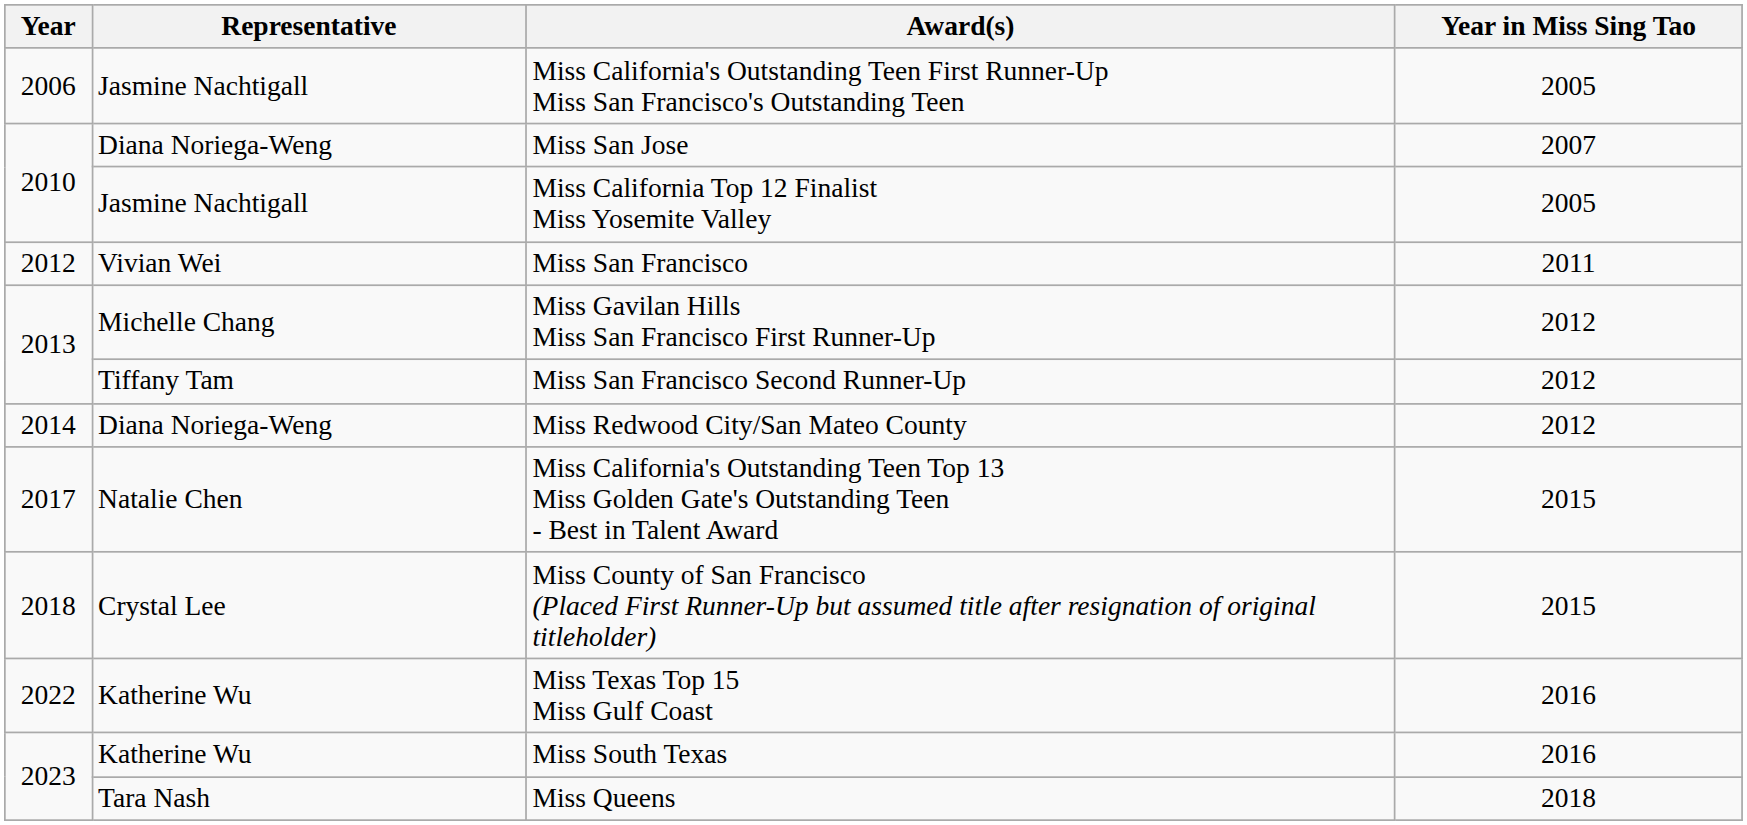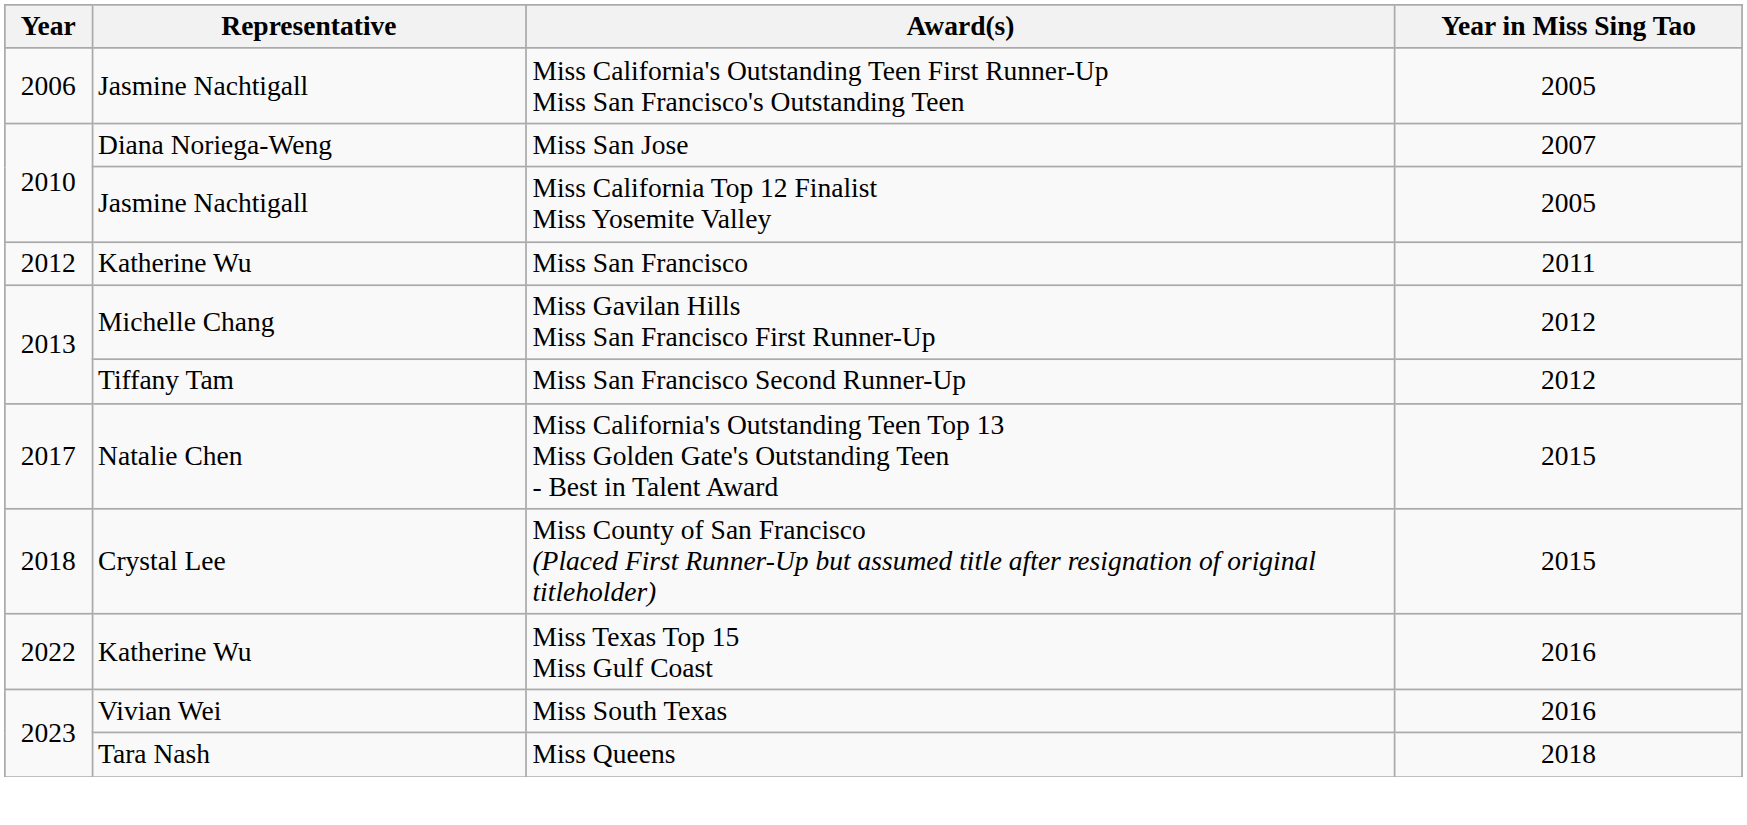 <table class="wikitable" border="1" width="80%">
 <tr>
 <th width="4%">Year</th>
 <th width="20%">Representative</th>
 <th width="40%">Award(s)</th>
 <th width="16%">Year in Miss Sing Tao</th>
 </tr>
 <tr>
 <td style="text-align: center">2006</td>
 <td>Jasmine Nachtigall</td>
 <td>Miss California's Outstanding Teen First Runner-Up<br>Miss San Francisco's Outstanding Teen</td>
 <td style="text-align: center">2005</td>
 </tr>
 <tr>
 <td style="text-align: center" rowspan="2">2010</td>
 <td>Diana Noriega-Weng</td>
 <td>Miss San Jose</td>
 <td style="text-align: center">2007</td>
 </tr>
 <tr>
 <td>Jasmine Nachtigall</td>
 <td>Miss California Top 12 Finalist<br>Miss Yosemite Valley</td>
 <td style="text-align: center">2005</td>
 </tr>
 <tr>
 <td style="text-align: center">2012</td>
-<td>Vivian Wei</td>
+<td>Katherine Wu</td>
 <td>Miss San Francisco</td>
 <td style="text-align: center">2011</td>
 </tr>
 <tr>
 <td style="text-align: center" rowspan="2">2013</td>
 <td>Michelle Chang</td>
 <td>Miss Gavilan Hills<br>Miss San Francisco First Runner-Up</td>
 <td style="text-align: center">2012</td>
 </tr>
 <tr>
 <td>Tiffany Tam</td>
 <td>Miss San Francisco Second Runner-Up</td>
-<td style="text-align: center">2012</td>
-</tr>
-<tr>
-<td style="text-align: center">2014</td>
-<td>Diana Noriega-Weng</td>
-<td>Miss Redwood City/San Mateo County</td>
 <td style="text-align: center">2012</td>
 </tr>
 <tr>
 <td style="text-align: center">2017</td>
 <td>Natalie Chen</td>
 <td>Miss California's Outstanding Teen Top 13<br>Miss Golden Gate's Outstanding Teen<br> - Best in Talent Award</td>
 <td style="text-align: center">2015</td>
 </tr>
 <tr>
 <td style="text-align: center">2018</td>
 <td>Crystal Lee</td>
 <td>Miss County of San Francisco <br><em>(Placed First Runner-Up but assumed title after resignation of original titleholder)</em></td>
 <td style="text-align: center">2015</td>
 </tr>
 <tr>
 <td style="text-align: center">2022</td>
 <td>Katherine Wu</td>
 <td>Miss Texas Top 15<br>Miss Gulf Coast</td>
 <td style="text-align: center">2016</td>
 </tr>
 <tr>
 <td style="text-align: center" rowspan="2">2023</td>
-<td>Katherine Wu</td>
+<td>Vivian Wei</td>
 <td>Miss South Texas</td>
 <td style="text-align: center">2016</td>
 </tr>
 <tr>
 <td>Tara Nash</td>
 <td>Miss Queens</td>
 <td style="text-align: center">2018</td>
 </tr>
 </table>
